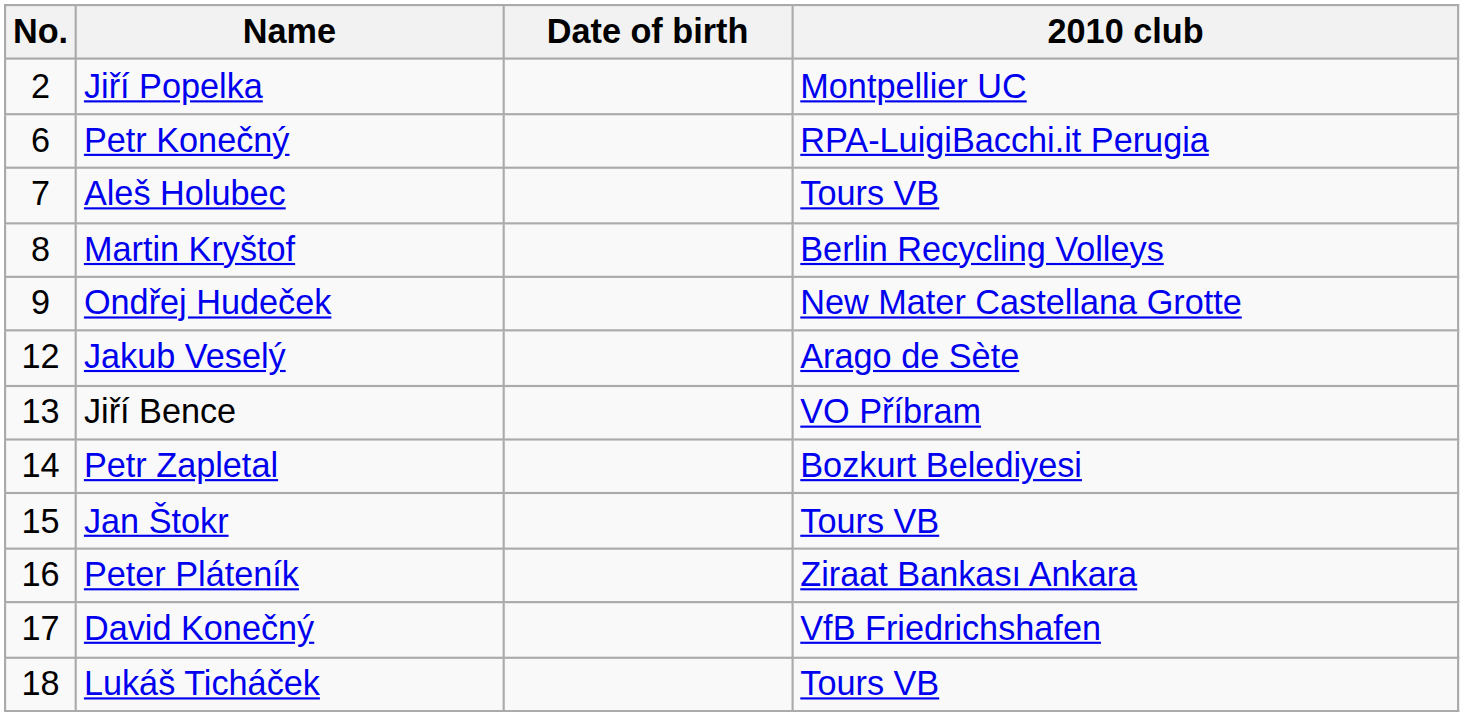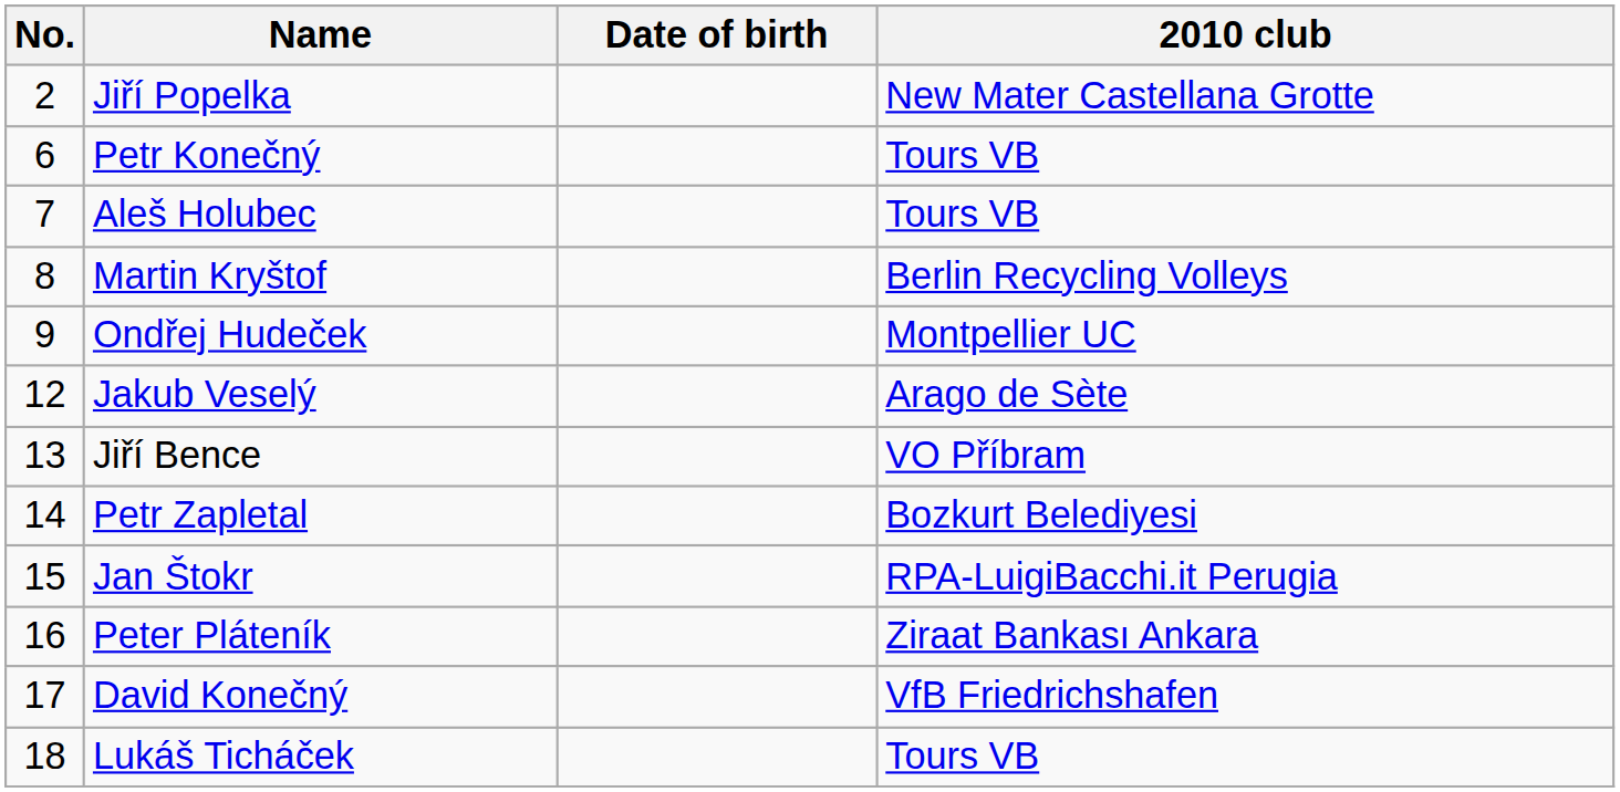 <table class="wikitable sortable" style="font-size:100%; text-align:center;">
 <tr>
 <th>No.</th>
 <th style="width:12em">Name</th>
 <th style="width:8em">Date of birth</th>
 <th style="width:19em">2010 club</th>
 </tr>
 <tr>
 <td>2</td>
 <td align=left><a href='#'>Jiří Popelka</a></td>
 <td align=right></td>
-<td align=left> <a href='#'>Montpellier UC</a></td>
+<td align=left> <a href='#'>New Mater Castellana Grotte</a></td>
 </tr>
 <tr>
 <td>6</td>
 <td align=left><a href='#'>Petr Konečný</a></td>
 <td align=right></td>
-<td align=left> <a href='#'>RPA-LuigiBacchi.it Perugia</a></td>
+<td align=left> <a href='#'>Tours VB</a></td>
 </tr>
 <tr>
 <td>7</td>
 <td align=left><a href='#'>Aleš Holubec</a></td>
 <td align=right></td>
 <td align=left> <a href='#'>Tours VB</a></td>
 </tr>
 <tr>
 <td>8</td>
 <td align=left><a href='#'>Martin Kryštof</a></td>
 <td align=right></td>
 <td align=left> <a href='#'>Berlin Recycling Volleys</a></td>
 </tr>
 <tr>
 <td>9</td>
 <td align=left><a href='#'>Ondřej Hudeček</a></td>
 <td align=right></td>
-<td align=left> <a href='#'>New Mater Castellana Grotte</a></td>
+<td align=left> <a href='#'>Montpellier UC</a></td>
 </tr>
 <tr>
 <td>12</td>
 <td align=left><a href='#'>Jakub Veselý</a></td>
 <td align=right></td>
 <td align=left> <a href='#'>Arago de Sète</a></td>
 </tr>
 <tr>
 <td>13</td>
 <td align=left>Jiří Bence</td>
 <td align=right></td>
 <td align=left> <a href='#'>VO Příbram</a></td>
 </tr>
 <tr>
 <td>14</td>
 <td align=left><a href='#'>Petr Zapletal</a></td>
 <td align=right></td>
 <td align=left> <a href='#'>Bozkurt Belediyesi</a></td>
 </tr>
 <tr>
 <td>15</td>
 <td align=left><a href='#'>Jan Štokr</a></td>
 <td align=right></td>
-<td align=left> <a href='#'>Tours VB</a></td>
+<td align=left> <a href='#'>RPA-LuigiBacchi.it Perugia</a></td>
 </tr>
 <tr>
 <td>16</td>
 <td align=left><a href='#'>Peter Pláteník</a></td>
 <td align=right></td>
 <td align=left> <a href='#'>Ziraat Bankası Ankara</a></td>
 </tr>
 <tr>
 <td>17</td>
 <td align=left><a href='#'>David Konečný</a></td>
 <td align=right></td>
 <td align=left> <a href='#'>VfB Friedrichshafen</a></td>
 </tr>
 <tr>
 <td>18</td>
 <td align=left><a href='#'>Lukáš Ticháček</a></td>
 <td align=right></td>
 <td align=left> <a href='#'>Tours VB</a></td>
 </tr>
 <tr>
 </tr>
 </table>
